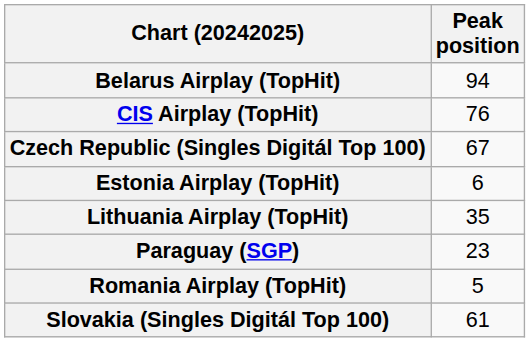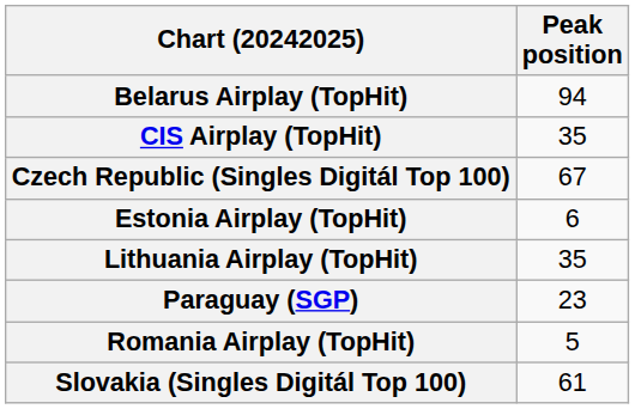 <table class="wikitable plainrowheaders sortable" style="text-align:center">
 <tr>
 <th scope="col">Chart (20242025)</th>
 <th scope="col">Peak<br>position</th>
 </tr>
 <tr>
 <th scope="row">Belarus Airplay (TopHit)</th>
 <td>94</td>
 </tr>
 <tr>
 <th scope="row"><a href='#'>CIS</a> Airplay (TopHit)</th>
-<td>76</td>
+<td>35</td>
 </tr>
 <tr>
 <th scope="row">Czech Republic (Singles Digitál  Top 100)</th>
 <td>67</td>
 </tr>
 <tr>
 <th scope="row">Estonia Airplay (TopHit)</th>
 <td>6</td>
 </tr>
 <tr>
 <th scope="row">Lithuania Airplay (TopHit)</th>
 <td>35</td>
 </tr>
 <tr>
 <th scope="row">Paraguay (<a href='#'>SGP</a>)</th>
 <td>23</td>
 </tr>
 <tr>
 <th scope="row">Romania Airplay (TopHit)</th>
 <td>5</td>
 </tr>
 <tr>
 <th scope="row">Slovakia (Singles Digitál Top 100)</th>
 <td>61</td>
 </tr>
 </table>
